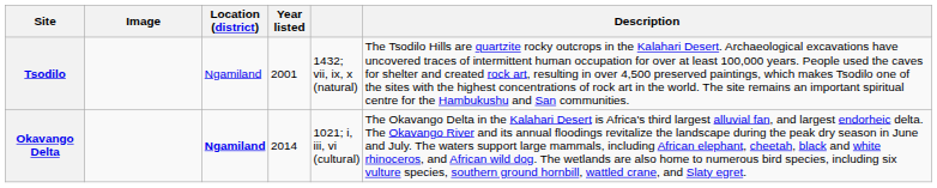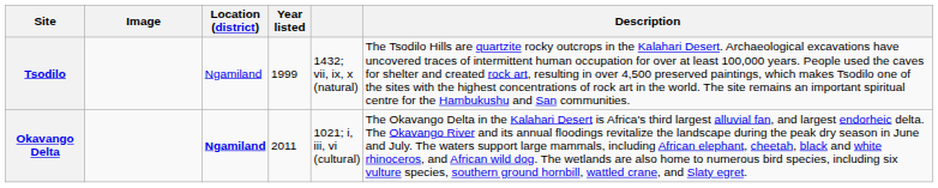 <table class="wikitable sortable plainrowheaders">
 <tr>
 <th style="width:100px;" scope="col">Site</th>
 <th class="unsortable"  style="width:150px;" scope="col">Image</th>
 <th style="width:80px;" scope="col">Location (<a href='#'>district</a>)</th>
 <th style="width:50px;" scope="col">Year listed</th>
 <th style="width:60px;" scope="col" data-sort-type="number"></th>
 <th scope="col" class="unsortable">Description</th>
 </tr>
 <tr>
 <th scope="row"><a href='#'>Tsodilo</a></th>
 <td></td>
 <td><a href='#'>Ngamiland</a></td>
-<td>2001</td>
+<td>1999</td>
 <td>1432; vii, ix, x (natural)</td>
 <td>The Tsodilo Hills are <a href='#'>quartzite</a> rocky outcrops in the <a href='#'>Kalahari Desert</a>. Archaeological excavations have uncovered traces of intermittent human occupation for over at least 100,000 years. People used the caves for shelter and created <a href='#'>rock art</a>, resulting in over 4,500 preserved paintings, which makes Tsodilo one of the sites with the highest concentrations of rock art in the world. The site remains an important spiritual centre for the <a href='#'>Hambukushu</a> and <a href='#'>San</a> communities.</td>
 </tr>
 <tr>
 <th scope="row"><a href='#'>Okavango Delta</a></th>
 <td></td>
 <td><strong><a href='#'>Ngamiland</a></strong></td>
-<td>2014</td>
+<td>2011</td>
 <td>1021; i, iii, vi (cultural)</td>
 <td>The Okavango Delta in the <a href='#'>Kalahari Desert</a> is Africa's third largest <a href='#'>alluvial fan</a>, and largest <a href='#'>endorheic</a> delta. The <a href='#'>Okavango River</a> and its annual floodings revitalize the landscape during the peak dry season in June and July. The waters support large mammals, including <a href='#'>African elephant</a>, <a href='#'>cheetah</a>, <a href='#'>black</a> and <a href='#'>white rhinoceros</a>, and <a href='#'>African wild dog</a>. The wetlands are also home to numerous bird species, including six <a href='#'>vulture</a> species, <a href='#'>southern ground hornbill</a>, <a href='#'>wattled crane</a>, and <a href='#'>Slaty egret</a>.</td>
 </tr>
 </table>
